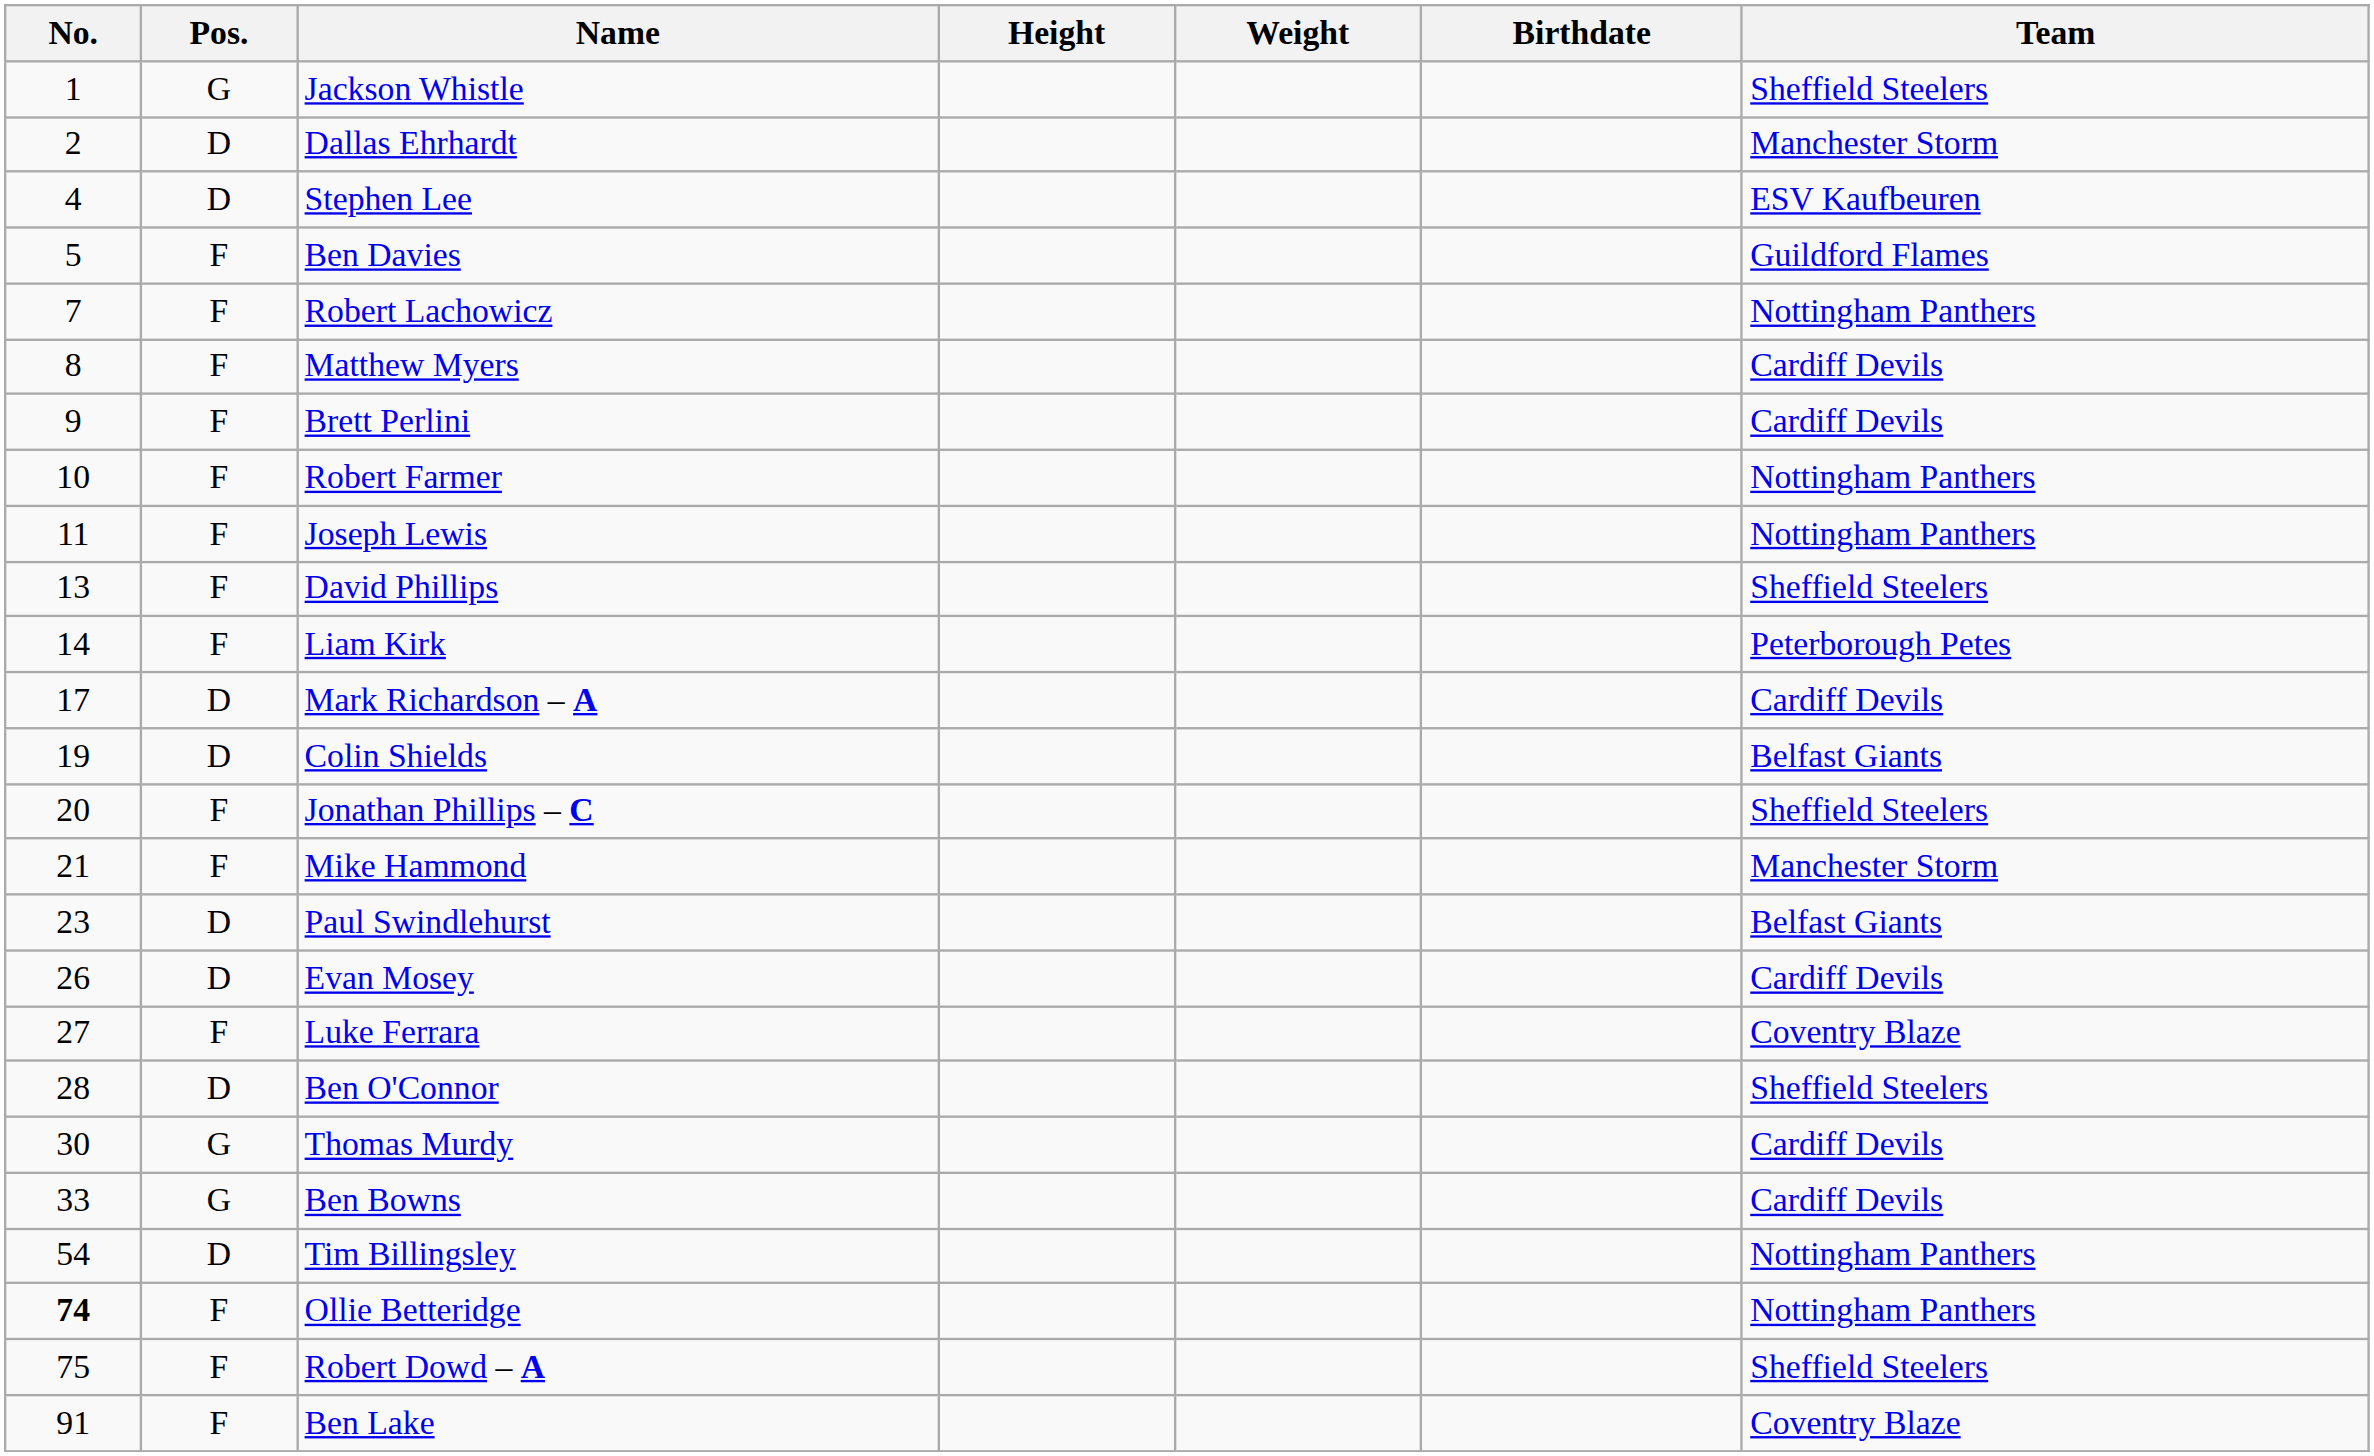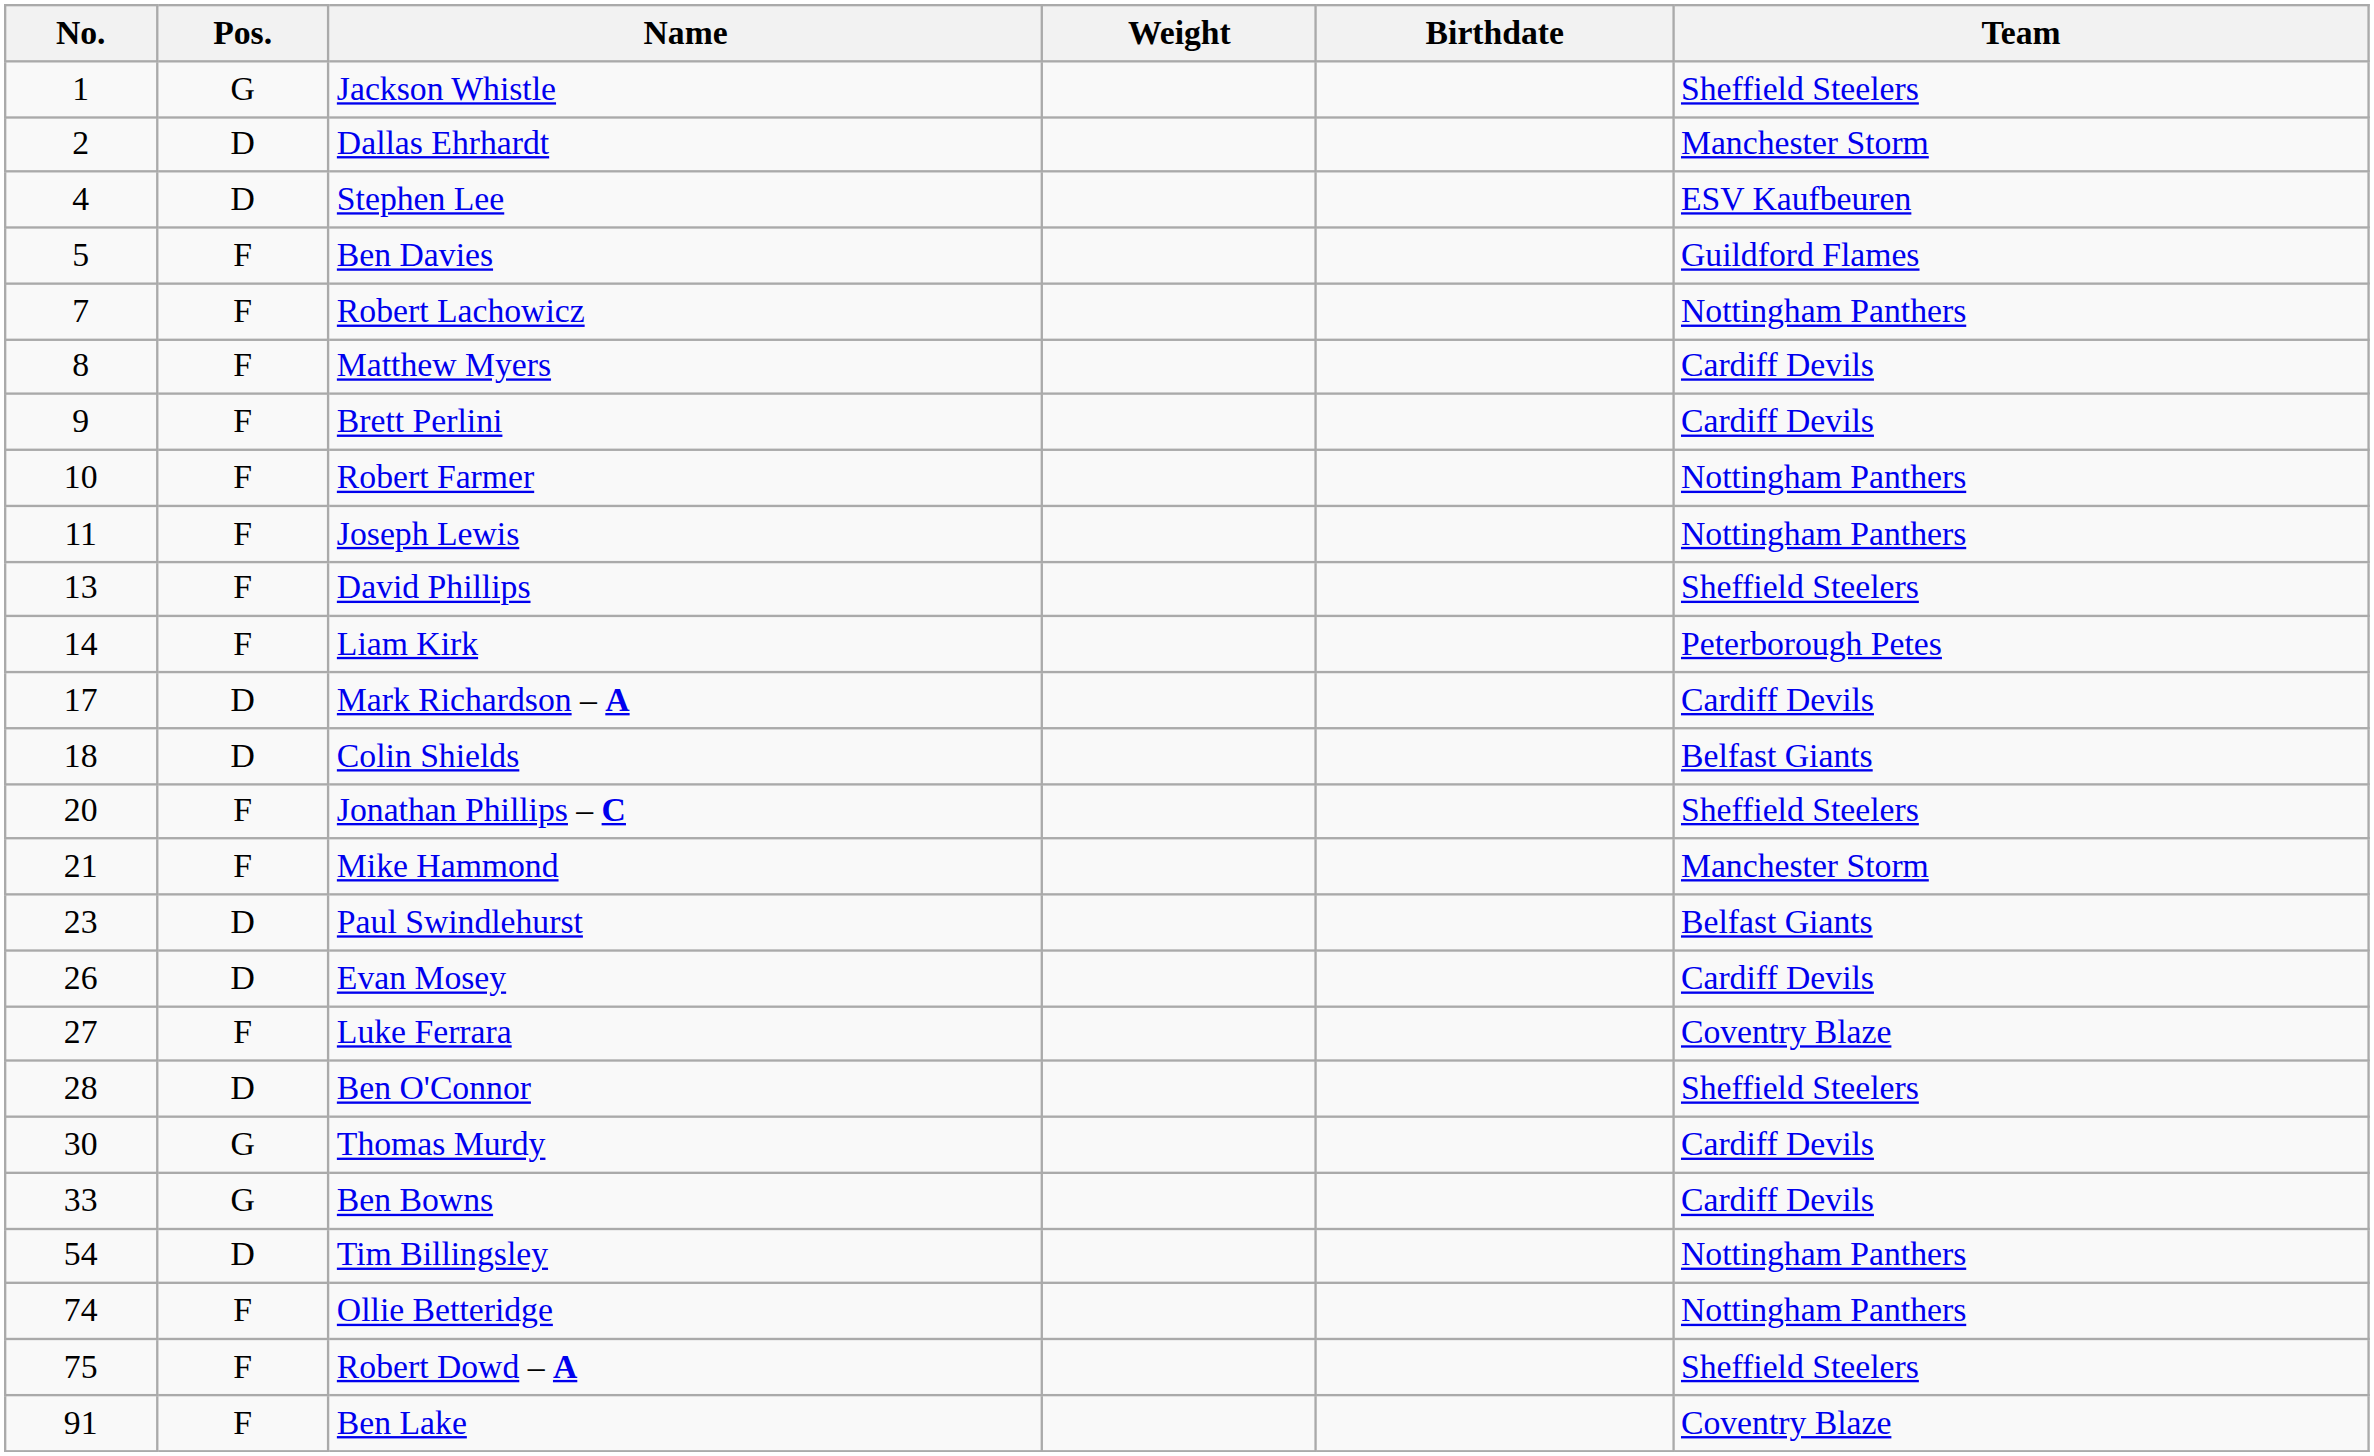 <table width="80%" class="wikitable sortable" style="font-size: 90%; text-align: center">
 <tr>
 <th>No.</th>
 <th>Pos.</th>
 <th>Name</th>
-<th>Height</th>
 <th>Weight</th>
 <th>Birthdate</th>
 <th>Team</th>
 </tr>
 <tr>
 <td>1</td>
 <td>G</td>
 <td align=left><a href='#'>Jackson Whistle</a></td>
 <td></td>
 <td></td>
-<td></td>
 <td style="text-align:left;"> <a href='#'>Sheffield Steelers</a></td>
 </tr>
 <tr>
 <td>2</td>
 <td>D</td>
 <td align=left><a href='#'>Dallas Ehrhardt</a></td>
-<td></td>
 <td></td>
 <td></td>
 <td style="text-align:left;"> <a href='#'>Manchester Storm</a></td>
 </tr>
 <tr>
 <td>4</td>
 <td>D</td>
 <td align=left><a href='#'>Stephen Lee</a></td>
 <td></td>
 <td></td>
-<td></td>
 <td style="text-align:left;"> <a href='#'>ESV Kaufbeuren</a></td>
 </tr>
 <tr>
 <td>5</td>
 <td>F</td>
 <td align=left><a href='#'>Ben Davies</a></td>
-<td></td>
 <td></td>
 <td></td>
 <td style="text-align:left;"> <a href='#'>Guildford Flames</a></td>
 </tr>
 <tr>
 <td>7</td>
 <td>F</td>
 <td align=left><a href='#'>Robert Lachowicz</a></td>
 <td></td>
 <td></td>
-<td></td>
 <td style="text-align:left;"> <a href='#'>Nottingham Panthers</a></td>
 </tr>
 <tr>
 <td>8</td>
 <td>F</td>
 <td align=left><a href='#'>Matthew Myers</a></td>
-<td></td>
 <td></td>
 <td></td>
 <td style="text-align:left;"> <a href='#'>Cardiff Devils</a></td>
 </tr>
 <tr>
 <td>9</td>
 <td>F</td>
 <td align=left><a href='#'>Brett Perlini</a></td>
 <td></td>
 <td></td>
-<td></td>
 <td style="text-align:left;"> <a href='#'>Cardiff Devils</a></td>
 </tr>
 <tr>
 <td>10</td>
 <td>F</td>
 <td align=left><a href='#'>Robert Farmer</a></td>
-<td></td>
 <td></td>
 <td></td>
 <td style="text-align:left;"> <a href='#'>Nottingham Panthers</a></td>
 </tr>
 <tr>
 <td>11</td>
 <td>F</td>
 <td align=left><a href='#'>Joseph Lewis</a></td>
 <td></td>
 <td></td>
-<td></td>
 <td style="text-align:left;"> <a href='#'>Nottingham Panthers</a></td>
 </tr>
 <tr>
 <td>13</td>
 <td>F</td>
 <td align=left><a href='#'>David Phillips</a></td>
-<td></td>
 <td></td>
 <td></td>
 <td style="text-align:left;"> <a href='#'>Sheffield Steelers</a></td>
 </tr>
 <tr>
 <td>14</td>
 <td>F</td>
 <td align=left><a href='#'>Liam Kirk</a></td>
 <td></td>
 <td></td>
-<td></td>
 <td style="text-align:left;"> <a href='#'>Peterborough Petes</a></td>
 </tr>
 <tr>
 <td>17</td>
 <td>D</td>
 <td align=left><a href='#'>Mark Richardson</a> – <strong><a href='#'>A</a></strong></td>
 <td></td>
 <td></td>
-<td></td>
 <td style="text-align:left;"> <a href='#'>Cardiff Devils</a></td>
 </tr>
 <tr>
-<td>19</td>
+<td>18</td>
 <td>D</td>
 <td align=left><a href='#'>Colin Shields</a></td>
-<td></td>
 <td></td>
 <td></td>
 <td style="text-align:left;"> <a href='#'>Belfast Giants</a></td>
 </tr>
 <tr>
 <td>20</td>
 <td>F</td>
 <td align=left><a href='#'>Jonathan Phillips</a> – <strong><a href='#'>C</a></strong></td>
 <td></td>
 <td></td>
-<td></td>
 <td style="text-align:left;"> <a href='#'>Sheffield Steelers</a></td>
 </tr>
 <tr>
 <td>21</td>
 <td>F</td>
 <td align=left><a href='#'>Mike Hammond</a></td>
-<td></td>
 <td></td>
 <td></td>
 <td style="text-align:left;"> <a href='#'>Manchester Storm</a></td>
 </tr>
 <tr>
 <td>23</td>
 <td>D</td>
 <td align=left><a href='#'>Paul Swindlehurst</a></td>
 <td></td>
 <td></td>
-<td></td>
 <td style="text-align:left;"> <a href='#'>Belfast Giants</a></td>
 </tr>
 <tr>
 <td>26</td>
 <td>D</td>
 <td align=left><a href='#'>Evan Mosey</a></td>
-<td></td>
 <td></td>
 <td></td>
 <td style="text-align:left;"> <a href='#'>Cardiff Devils</a></td>
 </tr>
 <tr>
 <td>27</td>
 <td>F</td>
 <td align=left><a href='#'>Luke Ferrara</a></td>
 <td></td>
 <td></td>
-<td></td>
 <td style="text-align:left;"> <a href='#'>Coventry Blaze</a></td>
 </tr>
 <tr>
 <td>28</td>
 <td>D</td>
 <td align=left><a href='#'>Ben O'Connor</a></td>
-<td></td>
 <td></td>
 <td></td>
 <td style="text-align:left;"> <a href='#'>Sheffield Steelers</a></td>
 </tr>
 <tr>
 <td>30</td>
 <td>G</td>
 <td align=left><a href='#'>Thomas Murdy</a></td>
 <td></td>
 <td></td>
-<td></td>
 <td style="text-align:left;"> <a href='#'>Cardiff Devils</a></td>
 </tr>
 <tr>
 <td>33</td>
 <td>G</td>
 <td align=left><a href='#'>Ben Bowns</a></td>
-<td></td>
 <td></td>
 <td></td>
 <td style="text-align:left;"> <a href='#'>Cardiff Devils</a></td>
 </tr>
 <tr>
 <td>54</td>
 <td>D</td>
 <td align=left><a href='#'>Tim Billingsley</a></td>
 <td></td>
 <td></td>
-<td></td>
 <td style="text-align:left;"> <a href='#'>Nottingham Panthers</a></td>
 </tr>
 <tr>
-<td><strong>74</strong></td>
+<td>74</td>
 <td>F</td>
 <td align=left><a href='#'>Ollie Betteridge</a></td>
-<td></td>
 <td></td>
 <td></td>
 <td style="text-align:left;"> <a href='#'>Nottingham Panthers</a></td>
 </tr>
 <tr>
 <td>75</td>
 <td>F</td>
 <td align=left><a href='#'>Robert Dowd</a> – <strong><a href='#'>A</a></strong></td>
 <td></td>
 <td></td>
-<td></td>
 <td style="text-align:left;"> <a href='#'>Sheffield Steelers</a></td>
 </tr>
 <tr>
 <td>91</td>
 <td>F</td>
 <td align=left><a href='#'>Ben Lake</a></td>
 <td></td>
 <td></td>
-<td></td>
 <td style="text-align:left;"> <a href='#'>Coventry Blaze</a></td>
 </tr>
 </table>
